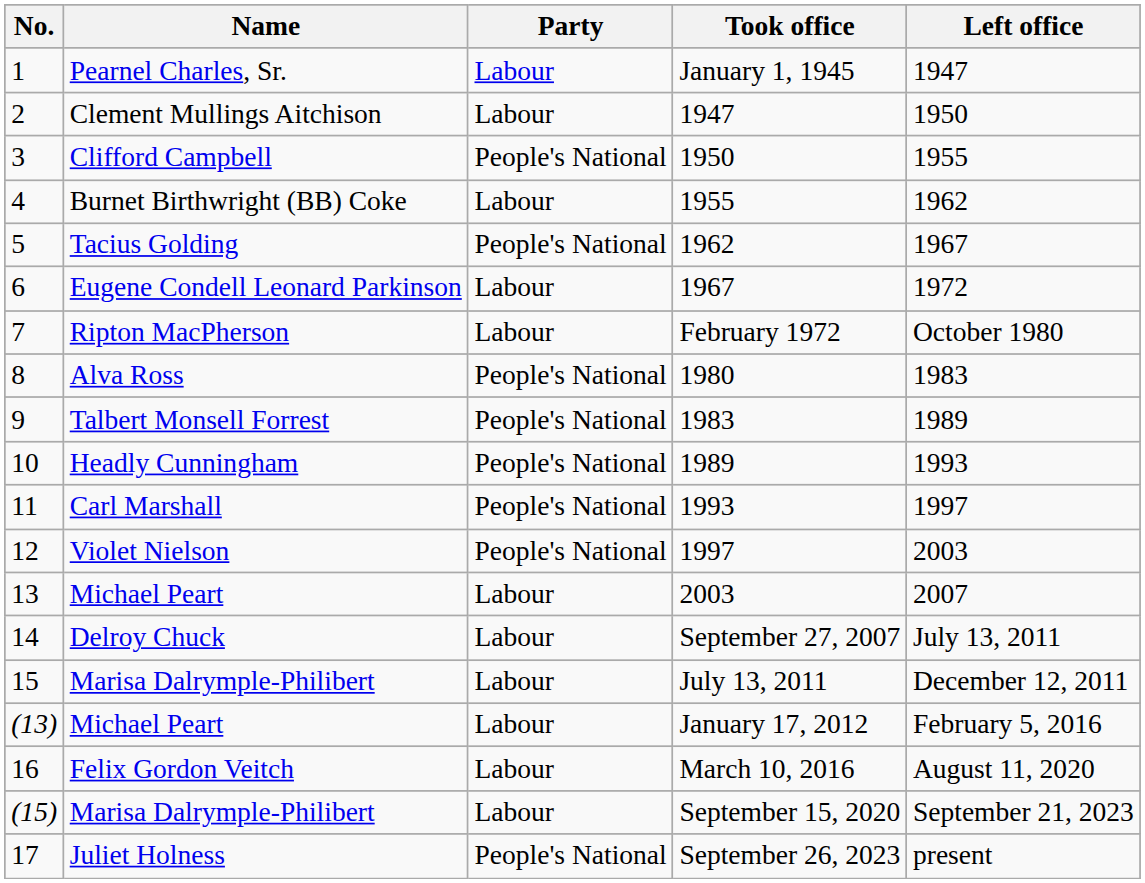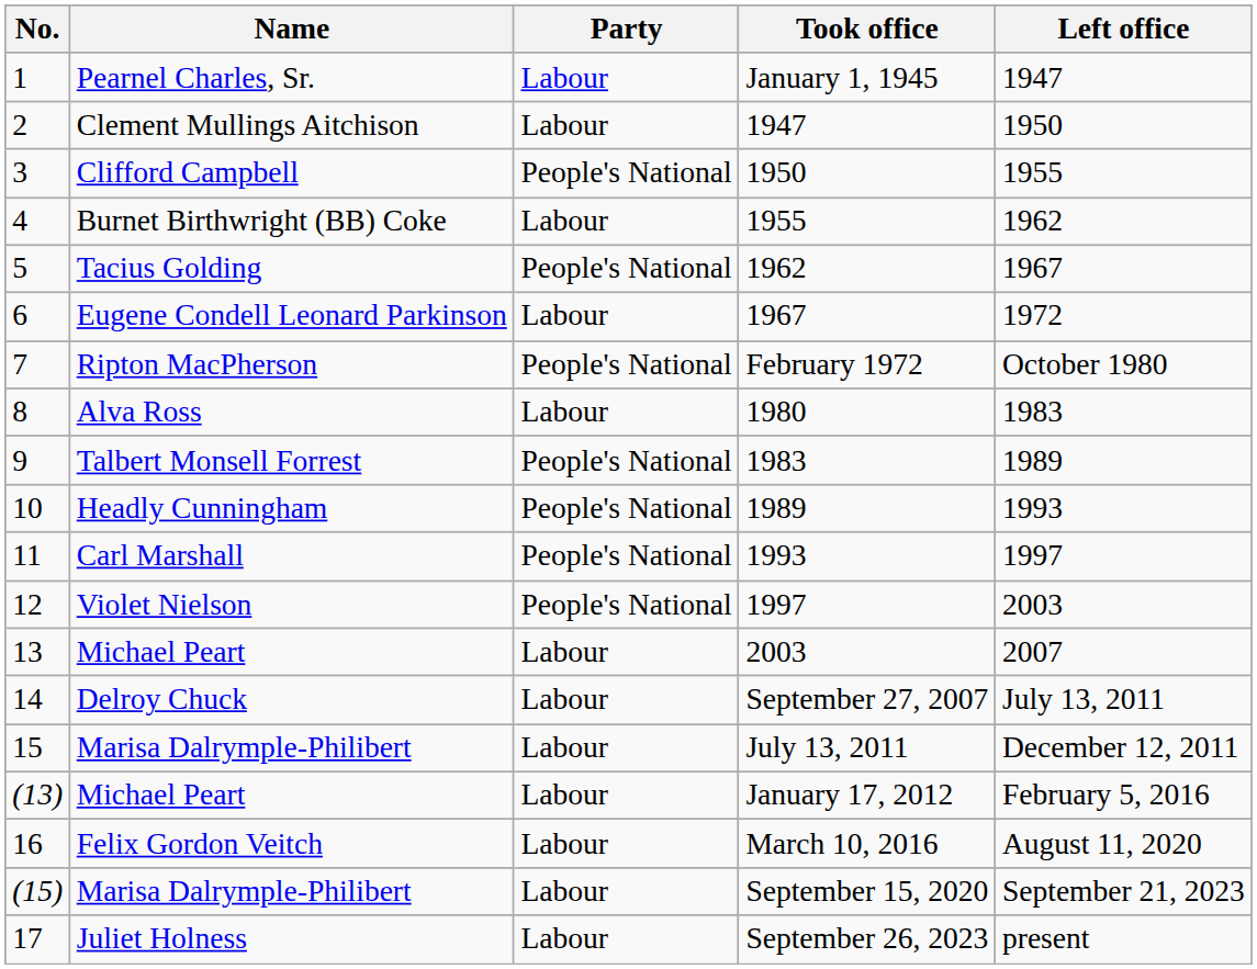 <table class="wikitable">
 <tr>
 <th>No.</th>
 <th>Name</th>
 <th>Party</th>
 <th>Took office</th>
 <th>Left office</th>
 </tr>
 <tr>
 <td>1</td>
 <td><a href='#'>Pearnel Charles</a>, Sr.</td>
 <td><a href='#'>Labour</a></td>
 <td>January 1, 1945</td>
 <td>1947</td>
 </tr>
 <tr>
 <td>2</td>
 <td>Clement Mullings Aitchison</td>
 <td>Labour</td>
 <td>1947</td>
 <td>1950</td>
 </tr>
 <tr>
 <td>3</td>
 <td><a href='#'>Clifford Campbell</a></td>
 <td>People's National</td>
 <td>1950</td>
 <td>1955</td>
 </tr>
 <tr>
 <td>4</td>
 <td>Burnet Birthwright (BB) Coke</td>
 <td>Labour</td>
 <td>1955</td>
 <td>1962</td>
 </tr>
 <tr>
 <td>5</td>
 <td><a href='#'>Tacius Golding</a></td>
 <td>People's National</td>
 <td>1962</td>
 <td>1967</td>
 </tr>
 <tr>
 <td>6</td>
 <td><a href='#'>Eugene Condell Leonard Parkinson</a></td>
 <td>Labour</td>
 <td>1967</td>
 <td>1972</td>
 </tr>
 <tr>
 <td>7</td>
 <td><a href='#'>Ripton MacPherson</a></td>
-<td>Labour</td>
+<td>People's National</td>
 <td>February 1972</td>
 <td>October 1980</td>
 </tr>
 <tr>
 <td>8</td>
 <td><a href='#'>Alva Ross</a></td>
-<td>People's National</td>
+<td>Labour</td>
 <td>1980</td>
 <td>1983</td>
 </tr>
 <tr>
 <td>9</td>
 <td><a href='#'>Talbert Monsell Forrest</a></td>
 <td>People's National</td>
 <td>1983</td>
 <td>1989</td>
 </tr>
 <tr>
 <td>10</td>
 <td><a href='#'>Headly Cunningham</a></td>
 <td>People's National</td>
 <td>1989</td>
 <td>1993</td>
 </tr>
 <tr>
 <td>11</td>
 <td><a href='#'>Carl Marshall</a></td>
 <td>People's National</td>
 <td>1993</td>
 <td>1997</td>
 </tr>
 <tr>
 <td>12</td>
 <td><a href='#'>Violet Nielson</a></td>
 <td>People's National</td>
 <td>1997</td>
 <td>2003</td>
 </tr>
 <tr>
 <td>13</td>
 <td><a href='#'>Michael Peart</a></td>
 <td>Labour</td>
 <td>2003</td>
 <td>2007</td>
 </tr>
 <tr>
 <td>14</td>
 <td><a href='#'>Delroy Chuck</a></td>
 <td>Labour</td>
 <td>September 27, 2007</td>
 <td>July 13, 2011</td>
 </tr>
 <tr>
 <td>15</td>
 <td><a href='#'>Marisa Dalrymple-Philibert</a></td>
 <td>Labour</td>
 <td>July 13, 2011</td>
 <td>December 12, 2011</td>
 </tr>
 <tr>
 <td><em>(13)</em></td>
 <td><a href='#'>Michael Peart</a></td>
 <td>Labour</td>
 <td>January 17, 2012</td>
 <td>February 5, 2016</td>
 </tr>
 <tr>
 <td>16</td>
 <td><a href='#'>Felix Gordon Veitch</a></td>
 <td>Labour</td>
 <td>March 10, 2016</td>
 <td>August 11, 2020</td>
 </tr>
 <tr>
 <td><em>(15)</em></td>
 <td><a href='#'>Marisa Dalrymple-Philibert</a></td>
 <td>Labour</td>
 <td>September 15, 2020</td>
 <td>September 21, 2023</td>
 </tr>
 <tr>
 <td>17</td>
 <td><a href='#'>Juliet Holness</a></td>
-<td>People's National</td>
+<td>Labour</td>
 <td>September 26, 2023</td>
 <td>present</td>
 </tr>
 </table>
